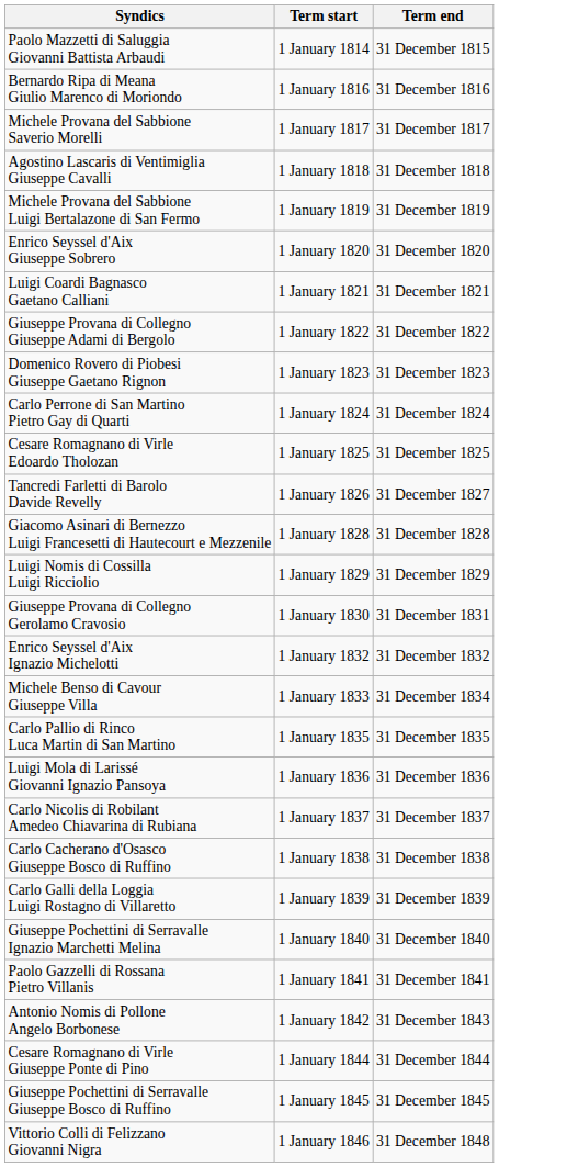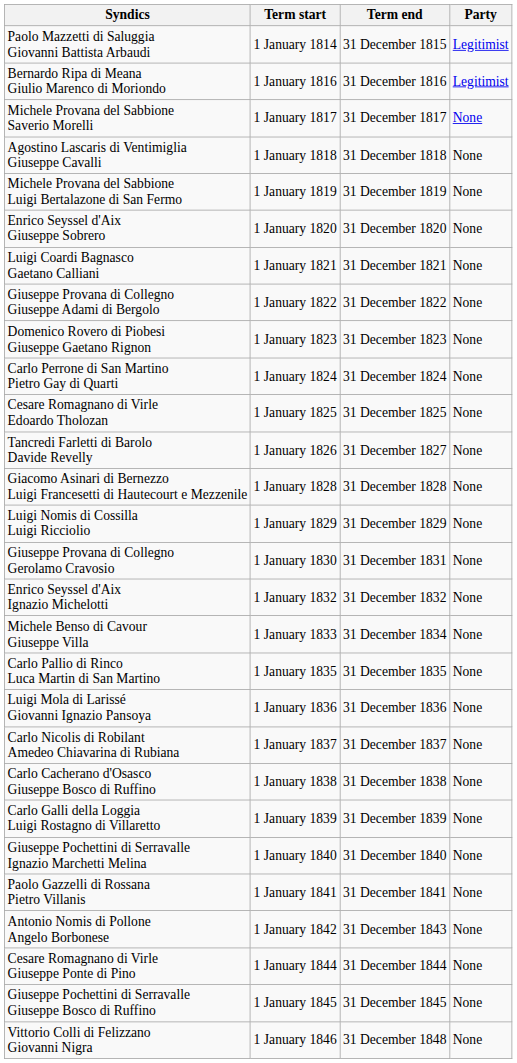 <table class="wikitable">
 <tr>
 <th>Syndics</th>
 <th>Term start</th>
 <th>Term end</th>
+<th>Party</th>
 </tr>
 <tr>
 <td>Paolo Mazzetti di Saluggia<br>Giovanni Battista Arbaudi</td>
 <td align=center>1 January 1814</td>
 <td align=center>31 December 1815</td>
+<td><a href='#'>Legitimist</a></td>
 </tr>
 <tr>
 <td>Bernardo Ripa di Meana<br>Giulio Marenco di Moriondo</td>
 <td align=center>1 January 1816</td>
 <td align=center>31 December 1816</td>
+<td><a href='#'>Legitimist</a></td>
 </tr>
 <tr>
 <td>Michele Provana del Sabbione<br>Saverio Morelli</td>
 <td align=center>1 January 1817</td>
 <td align=center>31 December 1817</td>
+<td><a href='#'>None</a></td>
 </tr>
 <tr>
 <td>Agostino Lascaris di Ventimiglia<br>Giuseppe Cavalli</td>
 <td align=center>1 January 1818</td>
 <td align=center>31 December 1818</td>
+<td>None</td>
 </tr>
 <tr>
 <td>Michele Provana del Sabbione<br>Luigi Bertalazone di San Fermo</td>
 <td align=center>1 January 1819</td>
 <td align=center>31 December 1819</td>
+<td>None</td>
 </tr>
 <tr>
 <td>Enrico Seyssel d'Aix<br>Giuseppe Sobrero</td>
 <td align=center>1 January 1820</td>
 <td align=center>31 December 1820</td>
+<td>None</td>
 </tr>
 <tr>
 <td>Luigi Coardi Bagnasco<br>Gaetano Calliani</td>
 <td align=center>1 January 1821</td>
 <td align=center>31 December 1821</td>
+<td>None</td>
 </tr>
 <tr>
 <td>Giuseppe Provana di Collegno<br>Giuseppe Adami di Bergolo</td>
 <td align=center>1 January 1822</td>
 <td align=center>31 December 1822</td>
+<td>None</td>
 </tr>
 <tr>
 <td>Domenico Rovero di Piobesi<br>Giuseppe Gaetano Rignon</td>
 <td align=center>1 January 1823</td>
 <td align=center>31 December 1823</td>
+<td>None</td>
 </tr>
 <tr>
 <td>Carlo Perrone di San Martino<br>Pietro Gay di Quarti</td>
 <td align=center>1 January 1824</td>
 <td align=center>31 December 1824</td>
+<td>None</td>
 </tr>
 <tr>
 <td>Cesare Romagnano di Virle<br>Edoardo Tholozan</td>
 <td align=center>1 January 1825</td>
 <td align=center>31 December 1825</td>
+<td>None</td>
 </tr>
 <tr>
 <td>Tancredi Farletti di Barolo<br>Davide Revelly</td>
 <td align=center>1 January 1826</td>
 <td align=center>31 December 1827</td>
+<td>None</td>
 </tr>
 <tr>
 <td>Giacomo Asinari di Bernezzo<br>Luigi Francesetti di Hautecourt e Mezzenile</td>
 <td align=center>1 January 1828</td>
 <td align=center>31 December 1828</td>
+<td>None</td>
 </tr>
 <tr>
 <td>Luigi Nomis di Cossilla<br>Luigi Ricciolio</td>
 <td align=center>1 January 1829</td>
 <td align=center>31 December 1829</td>
+<td>None</td>
 </tr>
 <tr>
 <td>Giuseppe Provana di Collegno<br>Gerolamo Cravosio</td>
 <td align=center>1 January 1830</td>
 <td align=center>31 December 1831</td>
+<td>None</td>
 </tr>
 <tr>
 <td>Enrico Seyssel d'Aix<br>Ignazio Michelotti</td>
 <td align=center>1 January 1832</td>
 <td align=center>31 December 1832</td>
+<td>None</td>
 </tr>
 <tr>
 <td>Michele Benso di Cavour<br>Giuseppe Villa</td>
 <td align=center>1 January 1833</td>
 <td align=center>31 December 1834</td>
+<td>None</td>
 </tr>
 <tr>
 <td>Carlo Pallio di Rinco<br>Luca Martin di San Martino</td>
 <td align=center>1 January 1835</td>
 <td align=center>31 December 1835</td>
+<td>None</td>
 </tr>
 <tr>
 <td>Luigi Mola di Larissé<br>Giovanni Ignazio Pansoya</td>
 <td align=center>1 January 1836</td>
 <td align=center>31 December 1836</td>
+<td>None</td>
 </tr>
 <tr>
 <td>Carlo Nicolis di Robilant<br>Amedeo Chiavarina di Rubiana</td>
 <td align=center>1 January 1837</td>
 <td align=center>31 December 1837</td>
+<td>None</td>
 </tr>
 <tr>
 <td>Carlo Cacherano d'Osasco<br>Giuseppe Bosco di Ruffino</td>
 <td align=center>1 January 1838</td>
 <td align=center>31 December 1838</td>
+<td>None</td>
 </tr>
 <tr>
 <td>Carlo Galli della Loggia<br>Luigi Rostagno di Villaretto</td>
 <td align=center>1 January 1839</td>
 <td align=center>31 December 1839</td>
+<td>None</td>
 </tr>
 <tr>
 <td>Giuseppe Pochettini di Serravalle<br>Ignazio Marchetti Melina</td>
 <td align=center>1 January 1840</td>
 <td align=center>31 December 1840</td>
+<td>None</td>
 </tr>
 <tr>
 <td>Paolo Gazzelli di Rossana<br>Pietro Villanis</td>
 <td align=center>1 January 1841</td>
 <td align=center>31 December 1841</td>
+<td>None</td>
 </tr>
 <tr>
 <td>Antonio Nomis di Pollone<br>Angelo Borbonese</td>
 <td align=center>1 January 1842</td>
 <td align=center>31 December 1843</td>
+<td>None</td>
 </tr>
 <tr>
 <td>Cesare Romagnano di Virle<br>Giuseppe Ponte di Pino</td>
 <td align=center>1 January 1844</td>
 <td align=center>31 December 1844</td>
+<td>None</td>
 </tr>
 <tr>
 <td>Giuseppe Pochettini di Serravalle<br>Giuseppe Bosco di Ruffino</td>
 <td align=center>1 January 1845</td>
 <td align=center>31 December 1845</td>
+<td>None</td>
 </tr>
 <tr>
 <td>Vittorio Colli di Felizzano<br>Giovanni Nigra</td>
 <td align=center>1 January 1846</td>
 <td align=center>31 December 1848</td>
+<td>None</td>
 </tr>
 </table>
